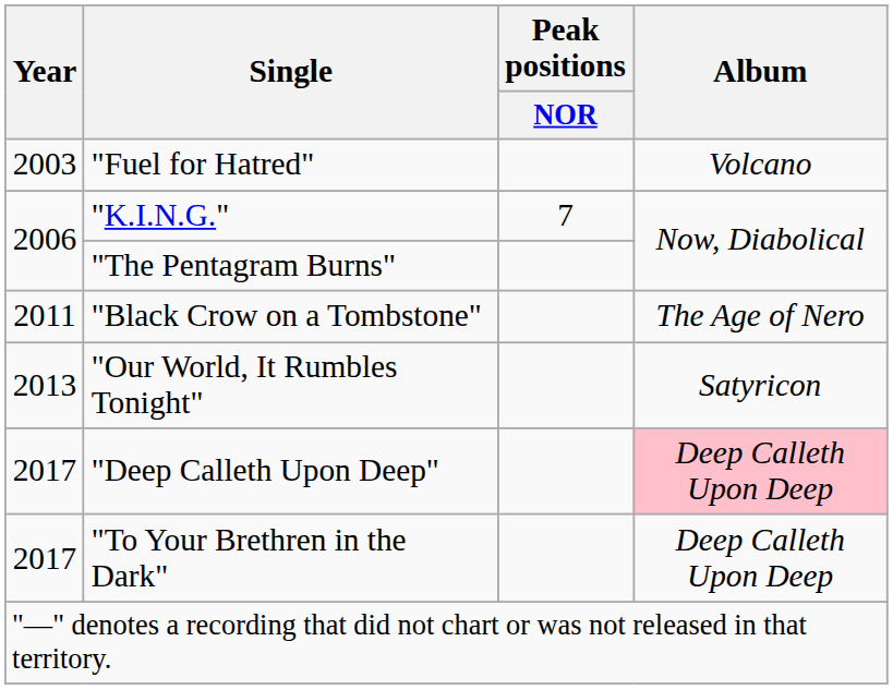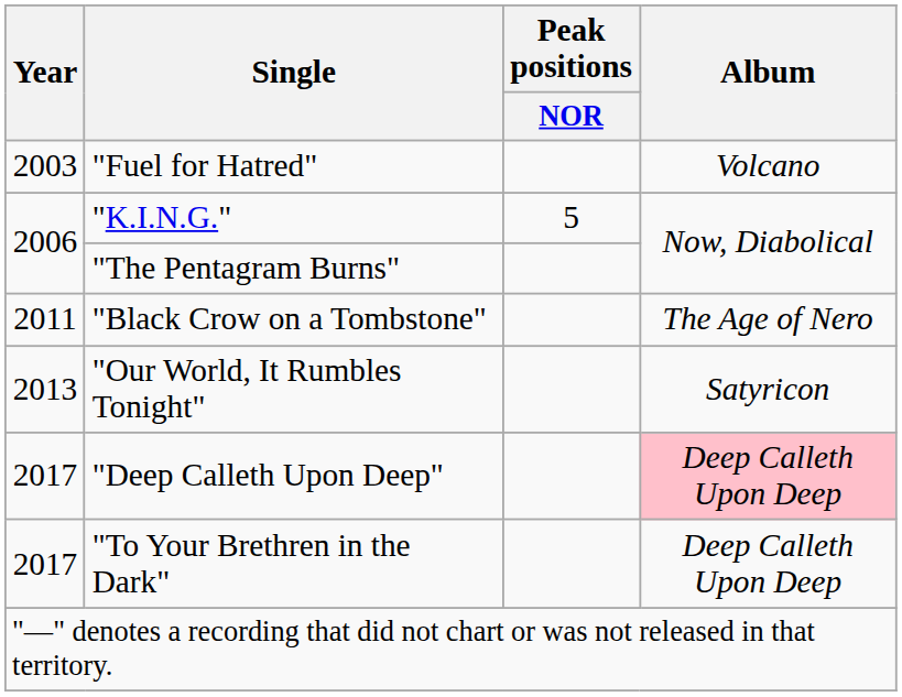 <table class="wikitable">
 <tr>
 <th rowspan="2" style="text-align:center; width:10px;">Year</th>
 <th rowspan="2" style="text-align:center; width:200px;">Single</th>
 <th style="text-align:center; width:20px;">Peak positions</th>
 <th rowspan="2" style="text-align:center; width:120px;">Album</th>
 </tr>
 <tr>
 <th scope="col" style="width:3em;font-size:90%;"><a href='#'>NOR</a><br></th>
 </tr>
 <tr>
 <td style="text-align:center;">2003</td>
 <td>"Fuel for Hatred"</td>
 <td style="text-align:center;"></td>
 <td style="text-align:center;"><em>Volcano</em></td>
 </tr>
 <tr>
 <td style="text-align:center;" rowspan="2">2006</td>
 <td>"<a href='#'>K.I.N.G.</a>"</td>
-<td style="text-align:center;">7</td>
+<td style="text-align:center;">5</td>
 <td style="text-align:center;" rowspan="2"><em>Now, Diabolical</em></td>
 </tr>
 <tr>
 <td>"The Pentagram Burns"</td>
 <td style="text-align:center;"></td>
 </tr>
 <tr>
 <td style="text-align:center;">2011</td>
 <td>"Black Crow on a Tombstone"</td>
 <td style="text-align:center;"></td>
 <td style="text-align:center;"><em>The Age of Nero</em></td>
 </tr>
 <tr>
 <td style="text-align:center;">2013</td>
 <td>"Our World, It Rumbles Tonight"</td>
 <td style="text-align:center;"></td>
 <td style="text-align:center;"><em>Satyricon</em></td>
 </tr>
 <tr>
 <td style="text-align:center;">2017</td>
 <td>"Deep Calleth Upon Deep"</td>
 <td style="text-align:center;"></td>
 <td style="background: pink; text-align:center;"><em>Deep Calleth Upon Deep</em></td>
 </tr>
 <tr>
 <td style="text-align:center;">2017</td>
 <td>"To Your Brethren in the Dark"</td>
 <td style="text-align:center;"></td>
 <td style="text-align:center;"><em>Deep Calleth Upon Deep</em></td>
 </tr>
 <tr>
 <td colspan="15" style="font-size:90%">"—" denotes a recording that did not chart or was not released in that territory.</td>
 </tr>
 </table>
